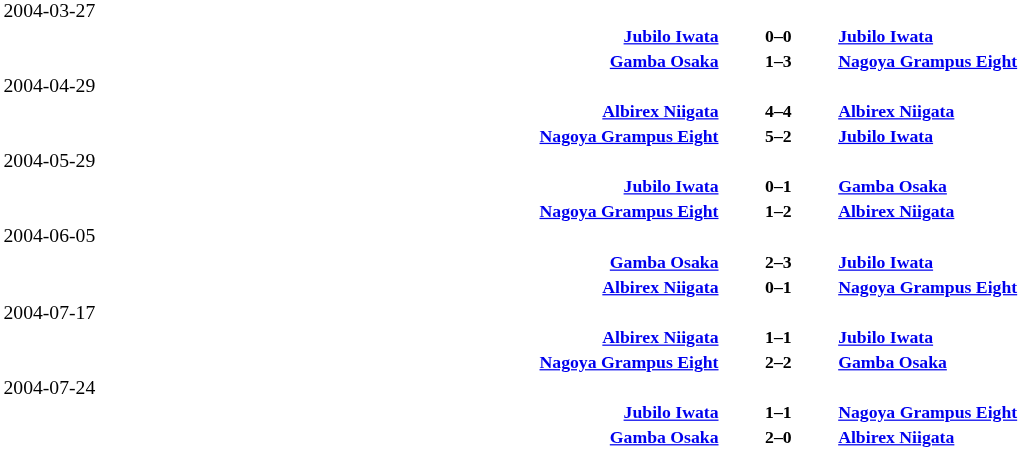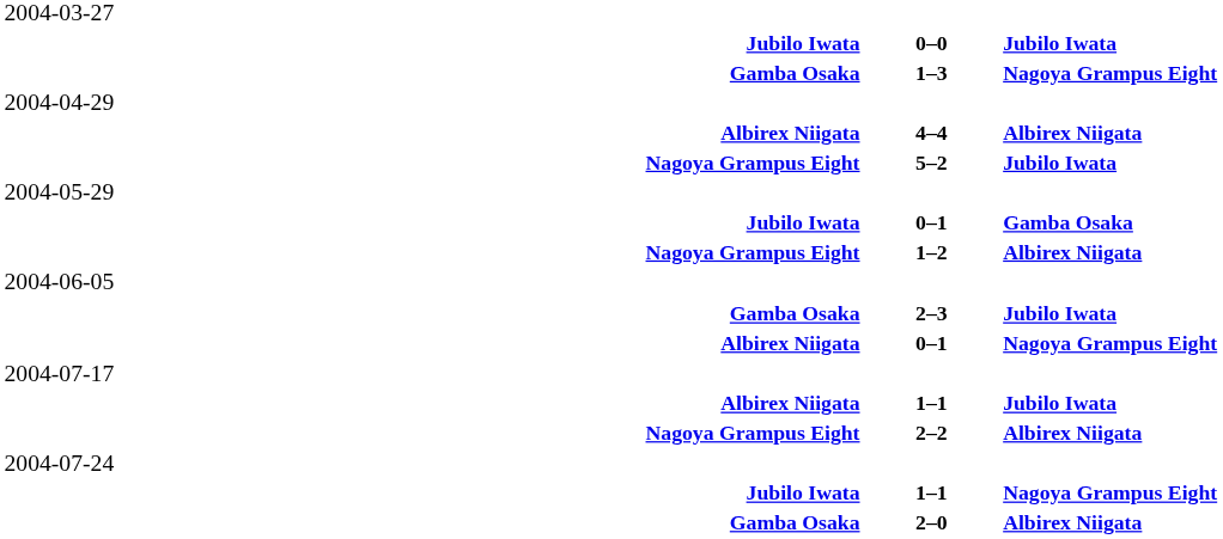 <table width=100% cellspacing=1>
 <tr>
 <th></th>
 <th></th>
 <th></th>
 </tr>
 <tr>
 <td>2004-03-27</td>
 </tr>
 <tr style=font-size:90%>
 <td align=right><strong><a href='#'>Jubilo Iwata</a></strong></td>
 <td align=center><strong>0–0</strong></td>
 <td><strong><a href='#'>Jubilo Iwata</a></strong></td>
 </tr>
 <tr style=font-size:90%>
 <td align=right><strong><a href='#'>Gamba Osaka</a></strong></td>
 <td align=center><strong>1–3</strong></td>
 <td><strong><a href='#'>Nagoya Grampus Eight</a></strong></td>
 </tr>
 <tr>
 <td>2004-04-29</td>
 </tr>
 <tr style=font-size:90%>
 <td align=right><strong><a href='#'>Albirex Niigata</a></strong></td>
 <td align=center><strong>4–4</strong></td>
 <td><strong><a href='#'>Albirex Niigata</a></strong></td>
 </tr>
 <tr style=font-size:90%>
 <td align=right><strong><a href='#'>Nagoya Grampus Eight</a></strong></td>
 <td align=center><strong>5–2</strong></td>
 <td><strong><a href='#'>Jubilo Iwata</a></strong></td>
 </tr>
 <tr>
 <td>2004-05-29</td>
 </tr>
 <tr style=font-size:90%>
 <td align=right><strong><a href='#'>Jubilo Iwata</a></strong></td>
 <td align=center><strong>0–1</strong></td>
 <td><strong><a href='#'>Gamba Osaka</a></strong></td>
 </tr>
 <tr style=font-size:90%>
 <td align=right><strong><a href='#'>Nagoya Grampus Eight</a></strong></td>
 <td align=center><strong>1–2</strong></td>
 <td><strong><a href='#'>Albirex Niigata</a></strong></td>
 </tr>
 <tr>
 <td>2004-06-05</td>
 </tr>
 <tr style=font-size:90%>
 </tr>
 <tr style=font-size:90%>
 <td align=right><strong><a href='#'>Gamba Osaka</a></strong></td>
 <td align=center><strong>2–3</strong></td>
 <td><strong><a href='#'>Jubilo Iwata</a></strong></td>
 </tr>
 <tr style=font-size:90%>
 <td align=right><strong><a href='#'>Albirex Niigata</a></strong></td>
 <td align=center><strong>0–1</strong></td>
 <td><strong><a href='#'>Nagoya Grampus Eight</a></strong></td>
 </tr>
 <tr>
 <td>2004-07-17</td>
 </tr>
 <tr style=font-size:90%>
 <td align=right><strong><a href='#'>Albirex Niigata</a></strong></td>
 <td align=center><strong>1–1</strong></td>
 <td><strong><a href='#'>Jubilo Iwata</a></strong></td>
 </tr>
 <tr style=font-size:90%>
 <td align=right><strong><a href='#'>Nagoya Grampus Eight</a></strong></td>
 <td align=center><strong>2–2</strong></td>
-<td><strong><a href='#'>Gamba Osaka</a></strong></td>
+<td><strong><a href='#'>Albirex Niigata</a></strong></td>
 </tr>
 <tr>
 <td>2004-07-24</td>
 </tr>
 <tr style=font-size:90%>
 <td align=right><strong><a href='#'>Jubilo Iwata</a></strong></td>
 <td align=center><strong>1–1</strong></td>
 <td><strong><a href='#'>Nagoya Grampus Eight</a></strong></td>
 </tr>
 <tr style=font-size:90%>
 <td align=right><strong><a href='#'>Gamba Osaka</a></strong></td>
 <td align=center><strong>2–0</strong></td>
 <td><strong><a href='#'>Albirex Niigata</a></strong></td>
 </tr>
 </table>
